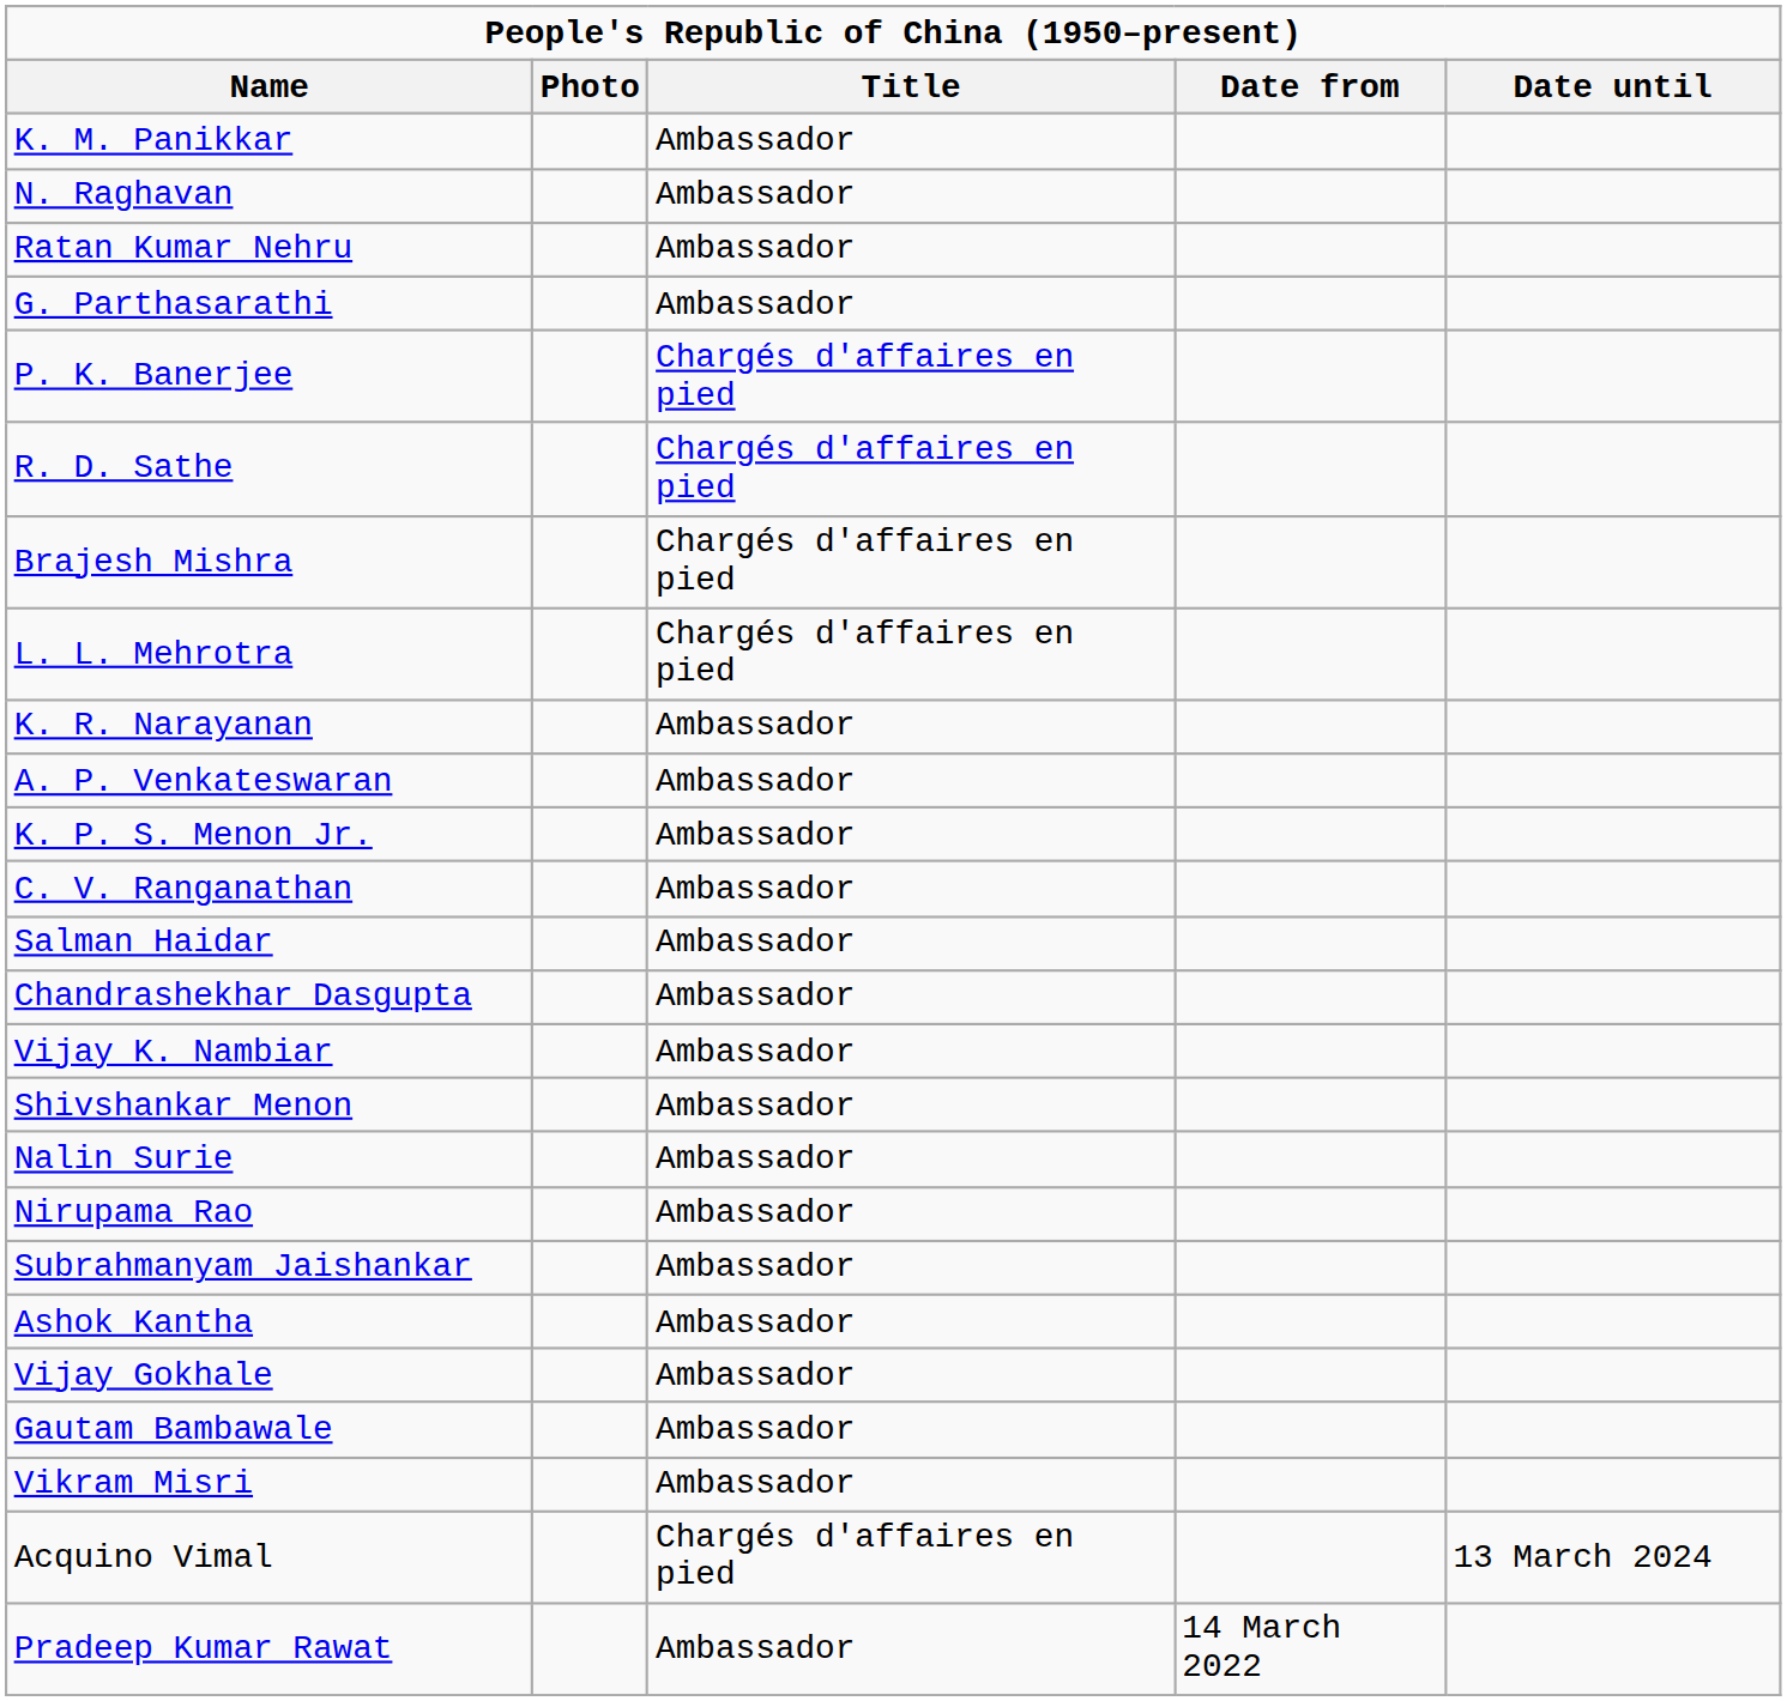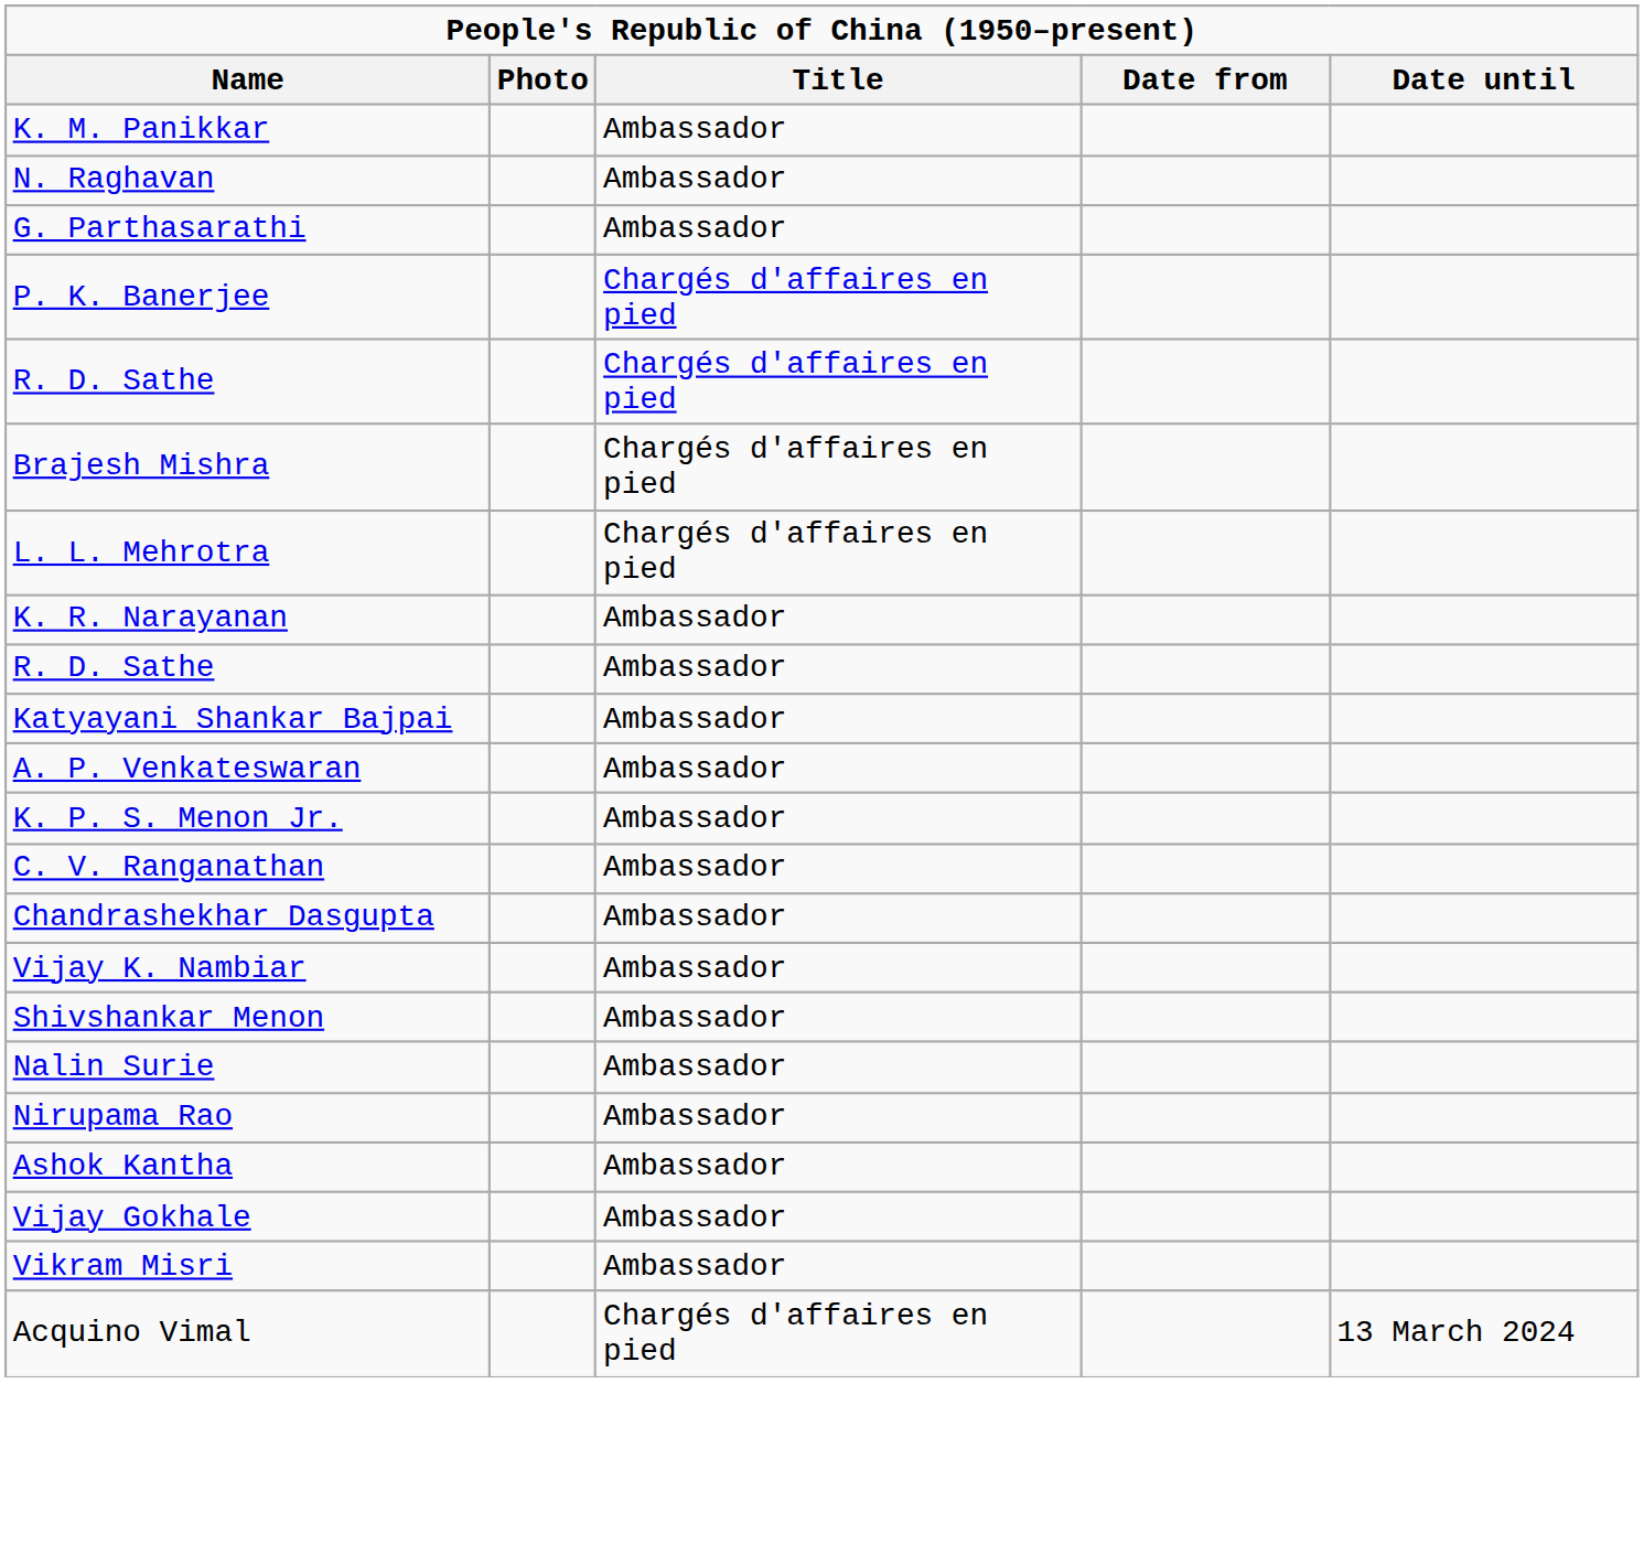 <table class="wikitable sortable">
 <tr>
 <td colspan="5" align="center"><strong>People's Republic of China (1950–present)</strong></td>
 </tr>
 <tr valign="middle">
 <th width=200>Name</th>
 <th class="unsortable">Photo</th>
 <th width=200>Title</th>
 <th width=100>Date from</th>
 <th width=125 class="unsortable">Date until</th>
 </tr>
 <tr>
 <td><a href='#'>K. M. Panikkar</a></td>
 <td></td>
 <td>Ambassador</td>
 <td></td>
 <td></td>
 </tr>
 <tr>
 <td><a href='#'>N. Raghavan</a></td>
-<td></td>
-<td>Ambassador</td>
-<td></td>
-<td></td>
-</tr>
-<tr>
-<td><a href='#'>Ratan Kumar Nehru</a></td>
 <td></td>
 <td>Ambassador</td>
 <td></td>
 <td></td>
 </tr>
 <tr>
 <td><a href='#'>G. Parthasarathi</a></td>
 <td></td>
 <td>Ambassador</td>
 <td></td>
 <td></td>
 </tr>
 <tr>
 <td><a href='#'>P. K. Banerjee</a></td>
 <td></td>
 <td><a href='#'>Chargés d'affaires en pied</a></td>
 <td></td>
 <td></td>
 </tr>
 <tr>
 <td><a href='#'>R. D. Sathe</a></td>
 <td></td>
 <td><a href='#'>Chargés d'affaires en pied</a></td>
 <td></td>
 <td></td>
 </tr>
 <tr>
 <td><a href='#'>Brajesh Mishra</a></td>
 <td></td>
 <td>Chargés d'affaires en pied</td>
 <td></td>
 <td></td>
 </tr>
 <tr>
 <td><a href='#'>L. L. Mehrotra</a></td>
 <td></td>
 <td>Chargés d'affaires en pied</td>
 <td></td>
 <td></td>
 </tr>
 <tr>
 <td><a href='#'>K. R. Narayanan</a></td>
 <td></td>
 <td>Ambassador</td>
 <td></td>
 <td></td>
 </tr>
 <tr>
+<td><a href='#'>R. D. Sathe</a></td>
+<td></td>
+<td>Ambassador</td>
+<td></td>
+<td></td>
+</tr>
+<tr>
+<td><a href='#'>Katyayani Shankar Bajpai</a></td>
+<td></td>
+<td>Ambassador</td>
+<td></td>
+<td></td>
+</tr>
+<tr>
 <td><a href='#'>A. P. Venkateswaran</a></td>
 <td></td>
 <td>Ambassador</td>
 <td></td>
 <td></td>
 </tr>
 <tr>
 <td><a href='#'>K. P. S. Menon Jr.</a></td>
 <td></td>
 <td>Ambassador</td>
 <td></td>
 <td></td>
 </tr>
 <tr>
 <td><a href='#'>C. V. Ranganathan</a></td>
-<td></td>
-<td>Ambassador</td>
-<td></td>
-<td></td>
-</tr>
-<tr>
-<td><a href='#'>Salman Haidar</a></td>
 <td></td>
 <td>Ambassador</td>
 <td></td>
 <td></td>
 </tr>
 <tr>
 <td><a href='#'>Chandrashekhar Dasgupta</a></td>
 <td></td>
 <td>Ambassador</td>
 <td></td>
 <td></td>
 </tr>
 <tr>
 <td><a href='#'>Vijay K. Nambiar</a></td>
 <td></td>
 <td>Ambassador</td>
 <td></td>
 <td></td>
 </tr>
 <tr>
 <td><a href='#'>Shivshankar Menon</a></td>
 <td></td>
 <td>Ambassador</td>
 <td></td>
 <td></td>
 </tr>
 <tr>
 <td><a href='#'>Nalin Surie</a></td>
 <td></td>
 <td>Ambassador</td>
 <td></td>
 <td></td>
 </tr>
 <tr>
 <td><a href='#'>Nirupama Rao</a></td>
 <td></td>
 <td>Ambassador</td>
 <td></td>
 <td></td>
 </tr>
 <tr>
-<td><a href='#'>Subrahmanyam Jaishankar</a></td>
-<td></td>
-<td>Ambassador</td>
-<td></td>
-<td></td>
-</tr>
-<tr>
 <td><a href='#'>Ashok Kantha</a></td>
 <td></td>
 <td>Ambassador</td>
 <td></td>
 <td></td>
 </tr>
 <tr>
 <td><a href='#'>Vijay Gokhale</a></td>
-<td></td>
-<td>Ambassador</td>
-<td></td>
-<td></td>
-</tr>
-<tr>
-<td><a href='#'>Gautam Bambawale</a></td>
 <td></td>
 <td>Ambassador</td>
 <td></td>
 <td></td>
 </tr>
 <tr>
 <td><a href='#'>Vikram Misri</a></td>
 <td></td>
 <td>Ambassador</td>
 <td></td>
 <td></td>
 </tr>
 <tr>
 <td>Acquino Vimal</td>
 <td></td>
 <td>Chargés d'affaires en pied</td>
 <td></td>
 <td>13 March 2024</td>
 </tr>
-<tr>
-<td><a href='#'>Pradeep Kumar Rawat</a></td>
-<td></td>
-<td>Ambassador</td>
-<td>14 March 2022</td>
-<td></td>
-</tr>
 </table>
